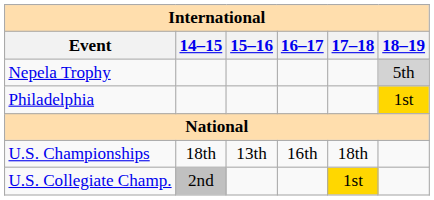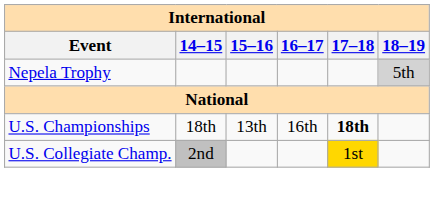 <table class="wikitable" style="text-align:center">
 <tr>
 <th colspan="6" style="background-color: #ffdead; " align="center">International</th>
 </tr>
 <tr>
 <th>Event</th>
 <th><a href='#'>14–15</a></th>
 <th><a href='#'>15–16</a></th>
 <th><a href='#'>16–17</a></th>
 <th><a href='#'>17–18</a></th>
 <th><a href='#'>18–19</a></th>
 </tr>
 <tr>
 <td align=left> <a href='#'>Nepela Trophy</a></td>
 <td></td>
 <td></td>
 <td></td>
 <td></td>
 <td style="background: lightgrey;">5th</td>
 </tr>
 <tr>
-<td align=left><a href='#'>Philadelphia</a></td>
-<td></td>
-<td></td>
-<td></td>
-<td></td>
-<td bgcolor=gold>1st</td>
-</tr>
-<tr>
 <th colspan="6" style="background-color: #ffdead; " align="center">National</th>
 </tr>
 <tr>
 <td align=left><a href='#'>U.S. Championships</a></td>
 <td>18th</td>
 <td>13th</td>
 <td>16th</td>
-<td>18th</td>
+<td><strong>18th</strong></td>
 <td></td>
 </tr>
 <tr>
 <td align=left><a href='#'>U.S. Collegiate Champ.</a></td>
 <td bgcolor="silver">2nd</td>
 <td></td>
 <td></td>
 <td bgcolor=gold>1st</td>
 <td></td>
 </tr>
 </table>
